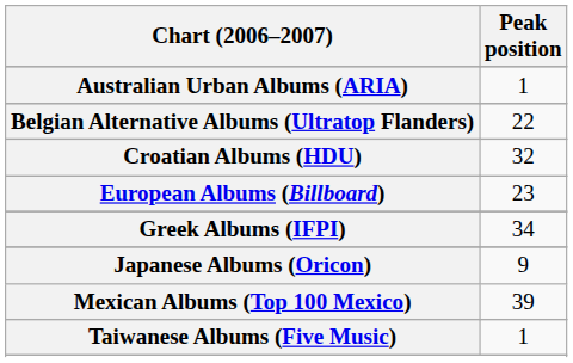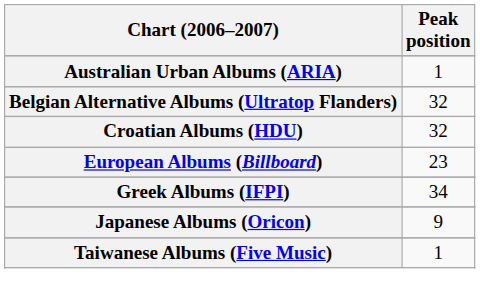 <table class="wikitable sortable plainrowheaders" style="text-align:center">
 <tr>
 <th scope="col">Chart (2006–2007)</th>
 <th scope="col">Peak<br>position</th>
 </tr>
 <tr>
 </tr>
 <tr>
 <th scope="row">Australian Urban Albums (<a href='#'>ARIA</a>)</th>
 <td>1</td>
 </tr>
 <tr>
 </tr>
 <tr>
 </tr>
 <tr>
 <th scope="row">Belgian Alternative Albums (<a href='#'>Ultratop</a> Flanders)</th>
-<td>22</td>
+<td>32</td>
 </tr>
 <tr>
 </tr>
 <tr>
 </tr>
 <tr>
 <th scope="row">Croatian Albums (<a href='#'>HDU</a>)</th>
 <td>32</td>
 </tr>
 <tr>
 </tr>
 <tr>
 </tr>
 <tr>
 </tr>
 <tr>
 <th scope="row"><a href='#'>European Albums</a> (<em><a href='#'>Billboard</a></em>)</th>
 <td>23</td>
 </tr>
 <tr>
 </tr>
 <tr>
 </tr>
 <tr>
 </tr>
 <tr>
 <th scope="row">Greek Albums (<a href='#'>IFPI</a>)</th>
 <td>34</td>
 </tr>
 <tr>
 </tr>
 <tr>
 </tr>
 <tr>
 </tr>
 <tr>
 <th scope="row">Japanese Albums (<a href='#'>Oricon</a>)</th>
 <td>9</td>
 </tr>
 <tr>
-<th scope="row">Mexican Albums (<a href='#'>Top 100 Mexico</a>)</th>
-<td>39</td>
-</tr>
-<tr>
 </tr>
 <tr>
 </tr>
 <tr>
 </tr>
 <tr>
 </tr>
 <tr>
 </tr>
 <tr>
 </tr>
 <tr>
 <th scope="row">Taiwanese Albums (<a href='#'>Five Music</a>)</th>
 <td>1</td>
 </tr>
 <tr>
 </tr>
 <tr>
 </tr>
 <tr>
 </tr>
 <tr>
 </tr>
 </table>
